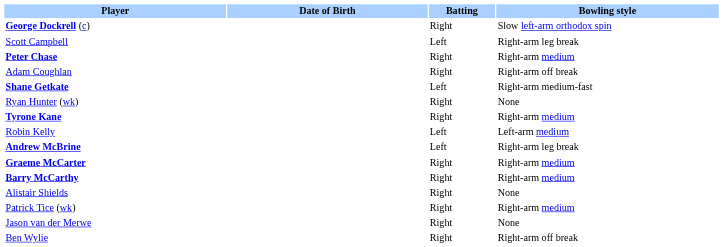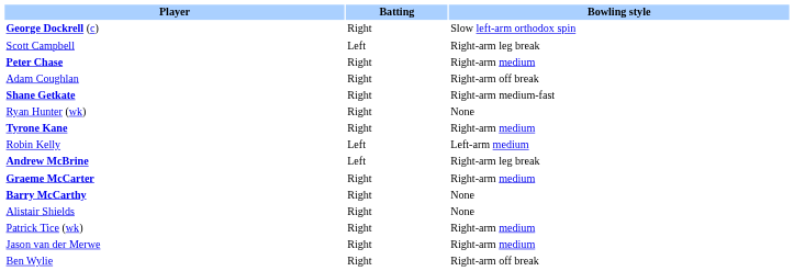 <table border="0" cellspacing="2" cellpadding="2" style="width:90%;">
 <tr style="background:#aad0ff;">
 <th width=20%>Player</th>
-<th width=18%>Date of Birth</th>
 <th width=6%>Batting</th>
 <th width=20%>Bowling style</th>
 </tr>
 <tr>
 <td><strong><a href='#'>George Dockrell</a></strong> (<a href='#'>c</a>)</td>
-<td></td>
 <td>Right</td>
 <td>Slow <a href='#'>left-arm orthodox spin</a></td>
 </tr>
 <tr>
 <td><a href='#'>Scott Campbell</a></td>
-<td></td>
 <td>Left</td>
 <td>Right-arm leg break</td>
 </tr>
 <tr>
 <td><strong><a href='#'>Peter Chase</a></strong></td>
-<td></td>
 <td>Right</td>
 <td>Right-arm <a href='#'>medium</a></td>
 </tr>
 <tr>
 <td><a href='#'>Adam Coughlan</a></td>
-<td></td>
 <td>Right</td>
 <td>Right-arm off break</td>
 </tr>
 <tr>
 <td><strong><a href='#'>Shane Getkate</a></strong></td>
-<td></td>
-<td>Left</td>
+<td>Right</td>
 <td>Right-arm medium-fast</td>
 </tr>
 <tr>
 <td><a href='#'>Ryan Hunter</a> (<a href='#'>wk</a>)</td>
-<td></td>
 <td>Right</td>
 <td>None</td>
 </tr>
 <tr>
 <td><strong><a href='#'>Tyrone Kane</a></strong></td>
-<td></td>
 <td>Right</td>
 <td>Right-arm <a href='#'>medium</a></td>
 </tr>
 <tr>
 <td><a href='#'>Robin Kelly</a></td>
-<td></td>
 <td>Left</td>
 <td>Left-arm <a href='#'>medium</a></td>
 </tr>
 <tr>
 <td><strong><a href='#'>Andrew McBrine</a></strong></td>
-<td></td>
 <td>Left</td>
 <td>Right-arm leg break</td>
 </tr>
 <tr>
 <td><strong><a href='#'>Graeme McCarter</a></strong></td>
-<td></td>
 <td>Right</td>
 <td>Right-arm <a href='#'>medium</a></td>
 </tr>
 <tr>
 <td><strong><a href='#'>Barry McCarthy</a></strong></td>
-<td></td>
 <td>Right</td>
-<td>Right-arm <a href='#'>medium</a></td>
+<td>None</td>
 </tr>
 <tr>
 <td><a href='#'>Alistair Shields</a></td>
-<td></td>
 <td>Right</td>
 <td>None</td>
 </tr>
 <tr>
 <td><a href='#'>Patrick Tice</a> (<a href='#'>wk</a>)</td>
-<td></td>
 <td>Right</td>
 <td>Right-arm <a href='#'>medium</a></td>
 </tr>
 <tr>
 <td><a href='#'>Jason van der Merwe</a></td>
-<td></td>
 <td>Right</td>
-<td>None</td>
+<td>Right-arm <a href='#'>medium</a></td>
 </tr>
 <tr>
 <td><a href='#'>Ben Wylie</a></td>
-<td></td>
 <td>Right</td>
 <td>Right-arm off break</td>
 </tr>
 </table>
